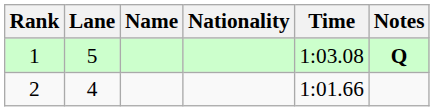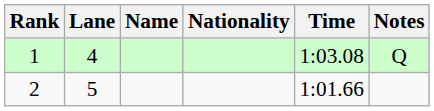 <table class="wikitable sortable" style="text-align:center">
 <tr>
 <th>Rank</th>
 <th>Lane</th>
 <th>Name</th>
 <th>Nationality</th>
 <th>Time</th>
 <th>Notes</th>
 </tr>
 <tr bgcolor=ccffcc>
 <td>1</td>
-<td>5</td>
+<td>4</td>
 <td align=left></td>
 <td align=left></td>
 <td>1:03.08</td>
-<td><strong>Q</strong></td>
+<td>Q</td>
 </tr>
 <tr>
 <td>2</td>
-<td>4</td>
+<td>5</td>
 <td align=left></td>
 <td align=left></td>
 <td>1:01.66</td>
 <td></td>
 </tr>
 </table>
